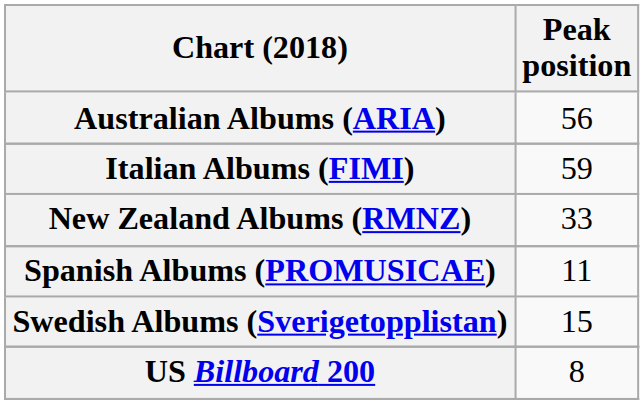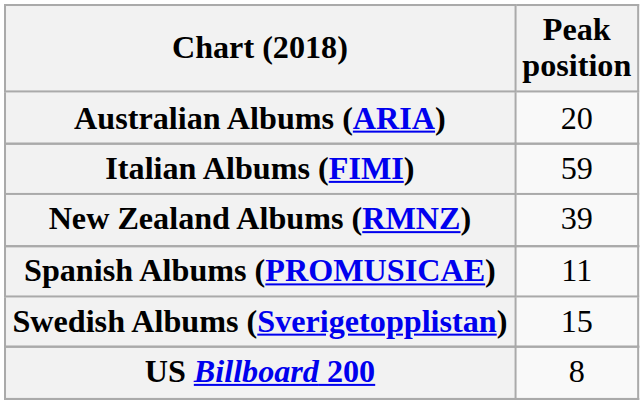 <table class="wikitable sortable plainrowheaders" style="text-align:center">
 <tr>
 <th scope="col">Chart (2018)</th>
 <th scope="col">Peak<br> position</th>
 </tr>
 <tr>
 <th scope="row">Australian Albums (<a href='#'>ARIA</a>)</th>
-<td>56</td>
+<td>20</td>
 </tr>
 <tr>
 </tr>
 <tr>
 </tr>
 <tr>
 </tr>
 <tr>
 </tr>
 <tr>
 </tr>
 <tr>
 </tr>
 <tr>
 </tr>
 <tr>
 </tr>
 <tr>
 <th scope="row">Italian Albums (<a href='#'>FIMI</a>)</th>
 <td>59</td>
 </tr>
 <tr>
 <th scope="row">New Zealand Albums (<a href='#'>RMNZ</a>)</th>
-<td>33</td>
+<td>39</td>
 </tr>
 <tr>
 </tr>
 <tr>
 </tr>
 <tr>
 </tr>
 <tr>
 <th scope="row">Spanish Albums (<a href='#'>PROMUSICAE</a>)</th>
 <td>11</td>
 </tr>
 <tr>
 <th scope="row">Swedish Albums (<a href='#'>Sverigetopplistan</a>)</th>
 <td>15</td>
 </tr>
 <tr>
 </tr>
 <tr>
 </tr>
 <tr>
 <th scope="row">US <a href='#'><em>Billboard</em> 200</a></th>
 <td>8</td>
 </tr>
 <tr>
 </tr>
 </table>
